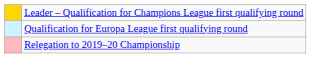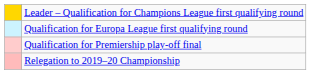 <table class="wikitable">
 <tr>
 <td style="width:20px; background:gold;"></td>
 <td><a href='#'>Leader – Qualification for Champions League first qualifying round</a></td>
 </tr>
 <tr>
 <td style="width:20px; background:#CCF3FF;"></td>
 <td><a href='#'>Qualification for Europa League first qualifying round</a></td>
 </tr>
 <tr>
+<td style="width:20px; background:#FFCCCC;"></td>
+<td><a href='#'>Qualification for Premiership play-off final</a></td>
+</tr>
+<tr>
 <td style="width:20px; background:#FFBBBB;"></td>
 <td><a href='#'>Relegation to 2019–20 Championship</a></td>
 </tr>
 </table>
